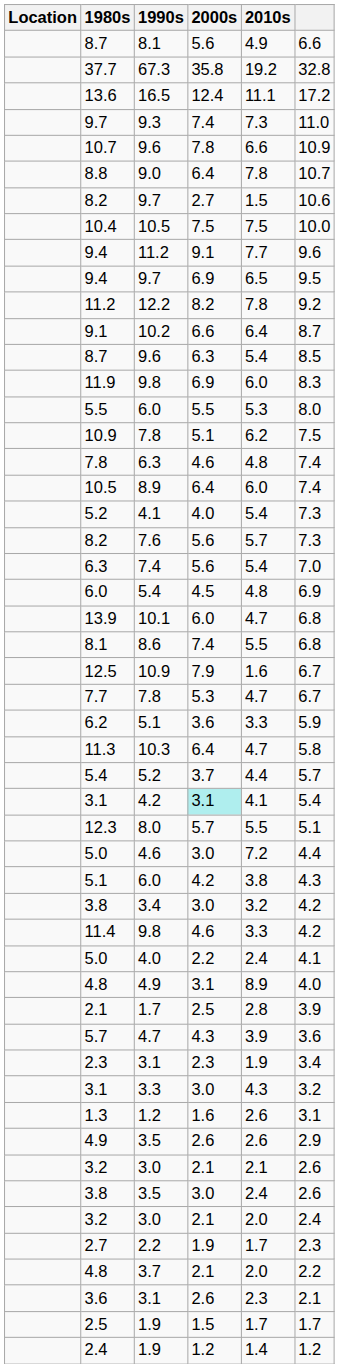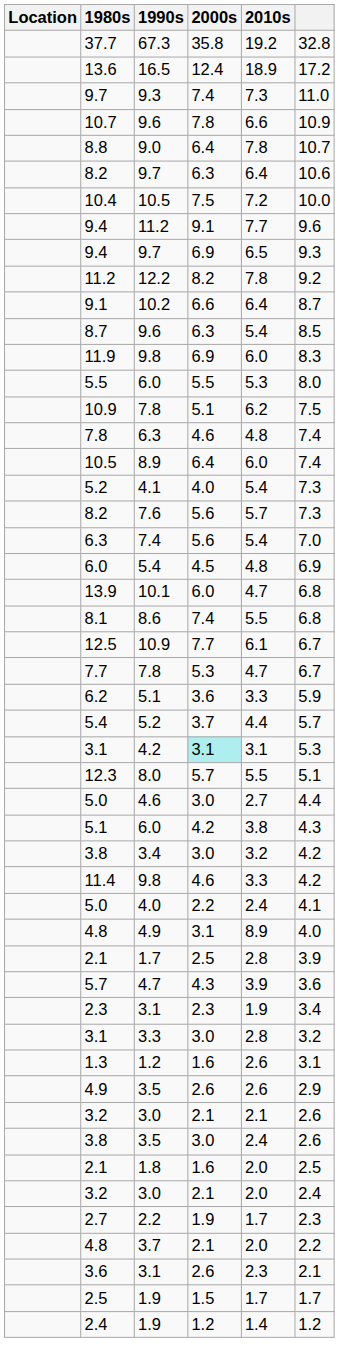 <table class="wikitable sortable static-row-numbers sort-under col1left sticky-table-head sticky-table-col1 mw-datatable" >
 <tr>
 <th>Location</th>
 <th>1980s</th>
 <th>1990s</th>
 <th>2000s</th>
 <th>2010s</th>
 <th></th>
-</tr>
-<tr class=static-row-numbers-norank>
-<td></td>
-<td>8.7</td>
-<td>8.1</td>
-<td>5.6</td>
-<td>4.9</td>
-<td>6.6</td>
 </tr>
 <tr class=static-row-numbers-norank>
 <td></td>
 <td>37.7</td>
 <td>67.3</td>
 <td>35.8</td>
 <td>19.2</td>
 <td>32.8</td>
 </tr>
 <tr>
 <td></td>
 <td>13.6</td>
 <td>16.5</td>
 <td>12.4</td>
-<td>11.1</td>
+<td>18.9</td>
 <td>17.2</td>
 </tr>
 <tr>
 <td></td>
 <td>9.7</td>
 <td>9.3</td>
 <td>7.4</td>
 <td>7.3</td>
 <td>11.0</td>
 </tr>
 <tr>
 <td></td>
 <td>10.7</td>
 <td>9.6</td>
 <td>7.8</td>
 <td>6.6</td>
 <td>10.9</td>
 </tr>
 <tr>
 <td></td>
 <td>8.8</td>
 <td>9.0</td>
 <td>6.4</td>
 <td>7.8</td>
 <td>10.7</td>
 </tr>
 <tr>
 <td></td>
 <td>8.2</td>
 <td>9.7</td>
-<td>2.7</td>
-<td>1.5</td>
+<td>6.3</td>
+<td>6.4</td>
 <td>10.6</td>
 </tr>
 <tr>
 <td></td>
 <td>10.4</td>
 <td>10.5</td>
 <td>7.5</td>
-<td>7.5</td>
+<td>7.2</td>
 <td>10.0</td>
 </tr>
 <tr>
 <td></td>
 <td>9.4</td>
 <td>11.2</td>
 <td>9.1</td>
 <td>7.7</td>
 <td>9.6</td>
 </tr>
 <tr>
 <td></td>
 <td>9.4</td>
 <td>9.7</td>
 <td>6.9</td>
 <td>6.5</td>
-<td>9.5</td>
+<td>9.3</td>
 </tr>
 <tr>
 <td></td>
 <td>11.2</td>
 <td>12.2</td>
 <td>8.2</td>
 <td>7.8</td>
 <td>9.2</td>
 </tr>
 <tr>
 <td></td>
 <td>9.1</td>
 <td>10.2</td>
 <td>6.6</td>
 <td>6.4</td>
 <td>8.7</td>
 </tr>
 <tr>
 <td></td>
 <td>8.7</td>
 <td>9.6</td>
 <td>6.3</td>
 <td>5.4</td>
 <td>8.5</td>
 </tr>
 <tr>
 <td></td>
 <td>11.9</td>
 <td>9.8</td>
 <td>6.9</td>
 <td>6.0</td>
 <td>8.3</td>
 </tr>
 <tr>
 <td></td>
 <td>5.5</td>
 <td>6.0</td>
 <td>5.5</td>
 <td>5.3</td>
 <td>8.0</td>
 </tr>
 <tr>
 <td></td>
 <td>10.9</td>
 <td>7.8</td>
 <td>5.1</td>
 <td>6.2</td>
 <td>7.5</td>
 </tr>
 <tr>
 <td></td>
 <td>7.8</td>
 <td>6.3</td>
 <td>4.6</td>
 <td>4.8</td>
 <td>7.4</td>
 </tr>
 <tr>
 <td></td>
 <td>10.5</td>
 <td>8.9</td>
 <td>6.4</td>
 <td>6.0</td>
 <td>7.4</td>
 </tr>
 <tr>
 <td></td>
 <td>5.2</td>
 <td>4.1</td>
 <td>4.0</td>
 <td>5.4</td>
 <td>7.3</td>
 </tr>
 <tr>
 <td></td>
 <td>8.2</td>
 <td>7.6</td>
 <td>5.6</td>
 <td>5.7</td>
 <td>7.3</td>
 </tr>
 <tr>
 <td></td>
 <td>6.3</td>
 <td>7.4</td>
 <td>5.6</td>
 <td>5.4</td>
 <td>7.0</td>
 </tr>
 <tr>
 <td></td>
 <td>6.0</td>
 <td>5.4</td>
 <td>4.5</td>
 <td>4.8</td>
 <td>6.9</td>
 </tr>
 <tr>
 <td></td>
 <td>13.9</td>
 <td>10.1</td>
 <td>6.0</td>
 <td>4.7</td>
 <td>6.8</td>
 </tr>
 <tr>
 <td></td>
 <td>8.1</td>
 <td>8.6</td>
 <td>7.4</td>
 <td>5.5</td>
 <td>6.8</td>
 </tr>
 <tr>
 <td></td>
 <td>12.5</td>
 <td>10.9</td>
-<td>7.9</td>
-<td>1.6</td>
+<td>7.7</td>
+<td>6.1</td>
 <td>6.7</td>
 </tr>
 <tr>
 <td></td>
 <td>7.7</td>
 <td>7.8</td>
 <td>5.3</td>
 <td>4.7</td>
 <td>6.7</td>
 </tr>
 <tr>
 <td></td>
 <td>6.2</td>
 <td>5.1</td>
 <td>3.6</td>
 <td>3.3</td>
 <td>5.9</td>
 </tr>
 <tr>
 <td></td>
-<td>11.3</td>
-<td>10.3</td>
-<td>6.4</td>
-<td>4.7</td>
-<td>5.8</td>
-</tr>
-<tr>
-<td></td>
 <td>5.4</td>
 <td>5.2</td>
 <td>3.7</td>
 <td>4.4</td>
 <td>5.7</td>
 </tr>
 <tr>
 <td></td>
 <td>3.1</td>
 <td>4.2</td>
 <td style="background: paleturquoise;">3.1</td>
-<td>4.1</td>
-<td>5.4</td>
+<td>3.1</td>
+<td>5.3</td>
 </tr>
 <tr>
 <td></td>
 <td>12.3</td>
 <td>8.0</td>
 <td>5.7</td>
 <td>5.5</td>
 <td>5.1</td>
 </tr>
 <tr>
 <td></td>
 <td>5.0</td>
 <td>4.6</td>
 <td>3.0</td>
-<td>7.2</td>
+<td>2.7</td>
 <td>4.4</td>
 </tr>
 <tr>
 <td></td>
 <td>5.1</td>
 <td>6.0</td>
 <td>4.2</td>
 <td>3.8</td>
 <td>4.3</td>
 </tr>
 <tr>
 <td></td>
 <td>3.8</td>
 <td>3.4</td>
 <td>3.0</td>
 <td>3.2</td>
 <td>4.2</td>
 </tr>
 <tr>
 <td></td>
 <td>11.4</td>
 <td>9.8</td>
 <td>4.6</td>
 <td>3.3</td>
 <td>4.2</td>
 </tr>
 <tr>
 <td></td>
 <td>5.0</td>
 <td>4.0</td>
 <td>2.2</td>
 <td>2.4</td>
 <td>4.1</td>
 </tr>
 <tr>
 <td></td>
 <td>4.8</td>
 <td>4.9</td>
 <td>3.1</td>
 <td>8.9</td>
 <td>4.0</td>
 </tr>
 <tr>
 <td></td>
 <td>2.1</td>
 <td>1.7</td>
 <td>2.5</td>
 <td>2.8</td>
 <td>3.9</td>
 </tr>
 <tr>
 <td></td>
 <td>5.7</td>
 <td>4.7</td>
 <td>4.3</td>
 <td>3.9</td>
 <td>3.6</td>
 </tr>
 <tr>
 <td></td>
 <td>2.3</td>
 <td>3.1</td>
 <td>2.3</td>
 <td>1.9</td>
 <td>3.4</td>
 </tr>
 <tr>
 <td></td>
 <td>3.1</td>
 <td>3.3</td>
 <td>3.0</td>
-<td>4.3</td>
+<td>2.8</td>
 <td>3.2</td>
 </tr>
 <tr>
 <td></td>
 <td>1.3</td>
 <td>1.2</td>
 <td>1.6</td>
 <td>2.6</td>
 <td>3.1</td>
 </tr>
 <tr>
 <td></td>
 <td>4.9</td>
 <td>3.5</td>
 <td>2.6</td>
 <td>2.6</td>
 <td>2.9</td>
 </tr>
 <tr>
 <td></td>
 <td>3.2</td>
 <td>3.0</td>
 <td>2.1</td>
 <td>2.1</td>
 <td>2.6</td>
 </tr>
 <tr>
 <td></td>
 <td>3.8</td>
 <td>3.5</td>
 <td>3.0</td>
 <td>2.4</td>
 <td>2.6</td>
+</tr>
+<tr>
+<td></td>
+<td>2.1</td>
+<td>1.8</td>
+<td>1.6</td>
+<td>2.0</td>
+<td>2.5</td>
 </tr>
 <tr>
 <td></td>
 <td>3.2</td>
 <td>3.0</td>
 <td>2.1</td>
 <td>2.0</td>
 <td>2.4</td>
 </tr>
 <tr>
 <td></td>
 <td>2.7</td>
 <td>2.2</td>
 <td>1.9</td>
 <td>1.7</td>
 <td>2.3</td>
 </tr>
 <tr>
 <td></td>
 <td>4.8</td>
 <td>3.7</td>
 <td>2.1</td>
 <td>2.0</td>
 <td>2.2</td>
 </tr>
 <tr>
 <td></td>
 <td>3.6</td>
 <td>3.1</td>
 <td>2.6</td>
 <td>2.3</td>
 <td>2.1</td>
 </tr>
 <tr>
 <td></td>
 <td>2.5</td>
 <td>1.9</td>
 <td>1.5</td>
 <td>1.7</td>
 <td>1.7</td>
 </tr>
 <tr>
 <td></td>
 <td>2.4</td>
 <td>1.9</td>
 <td>1.2</td>
 <td>1.4</td>
 <td>1.2</td>
 </tr>
 </table>
